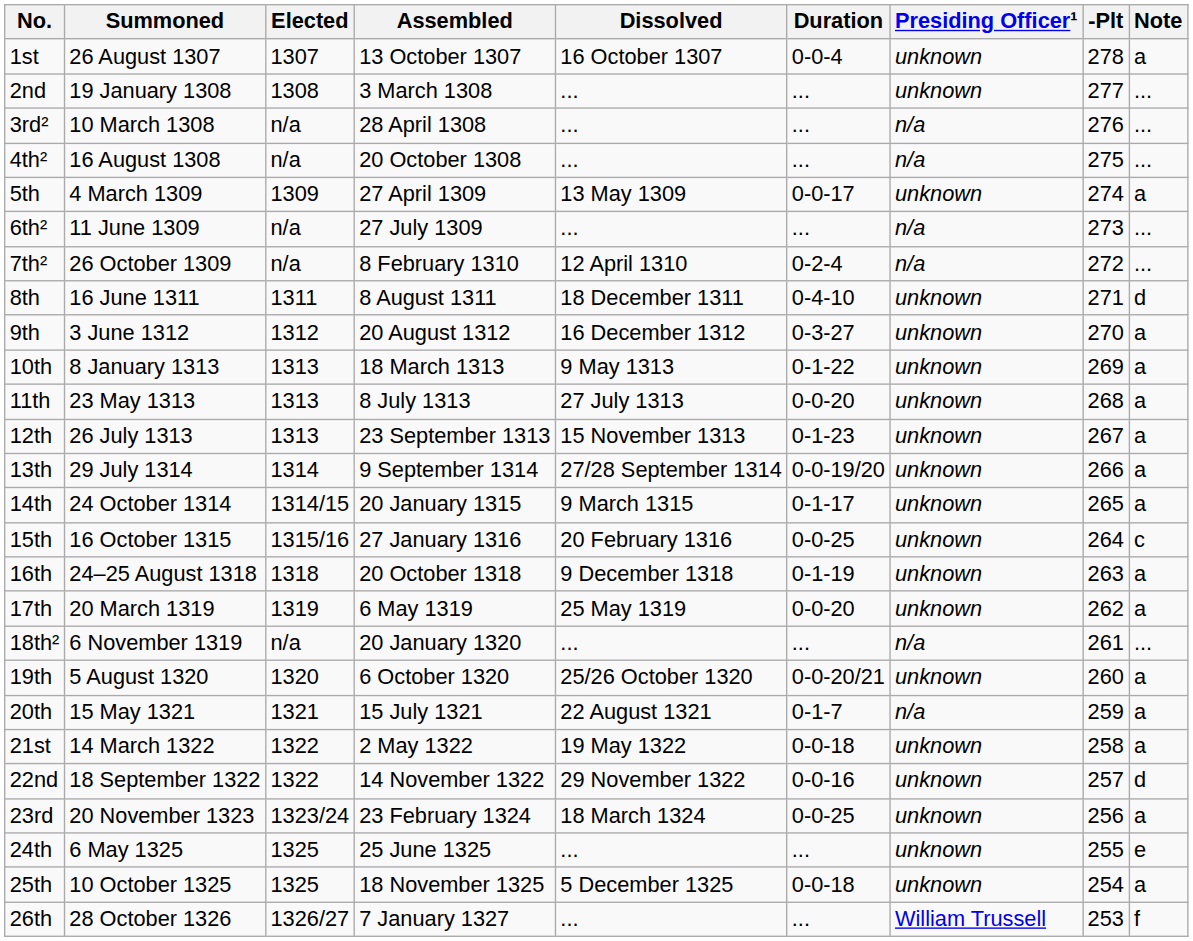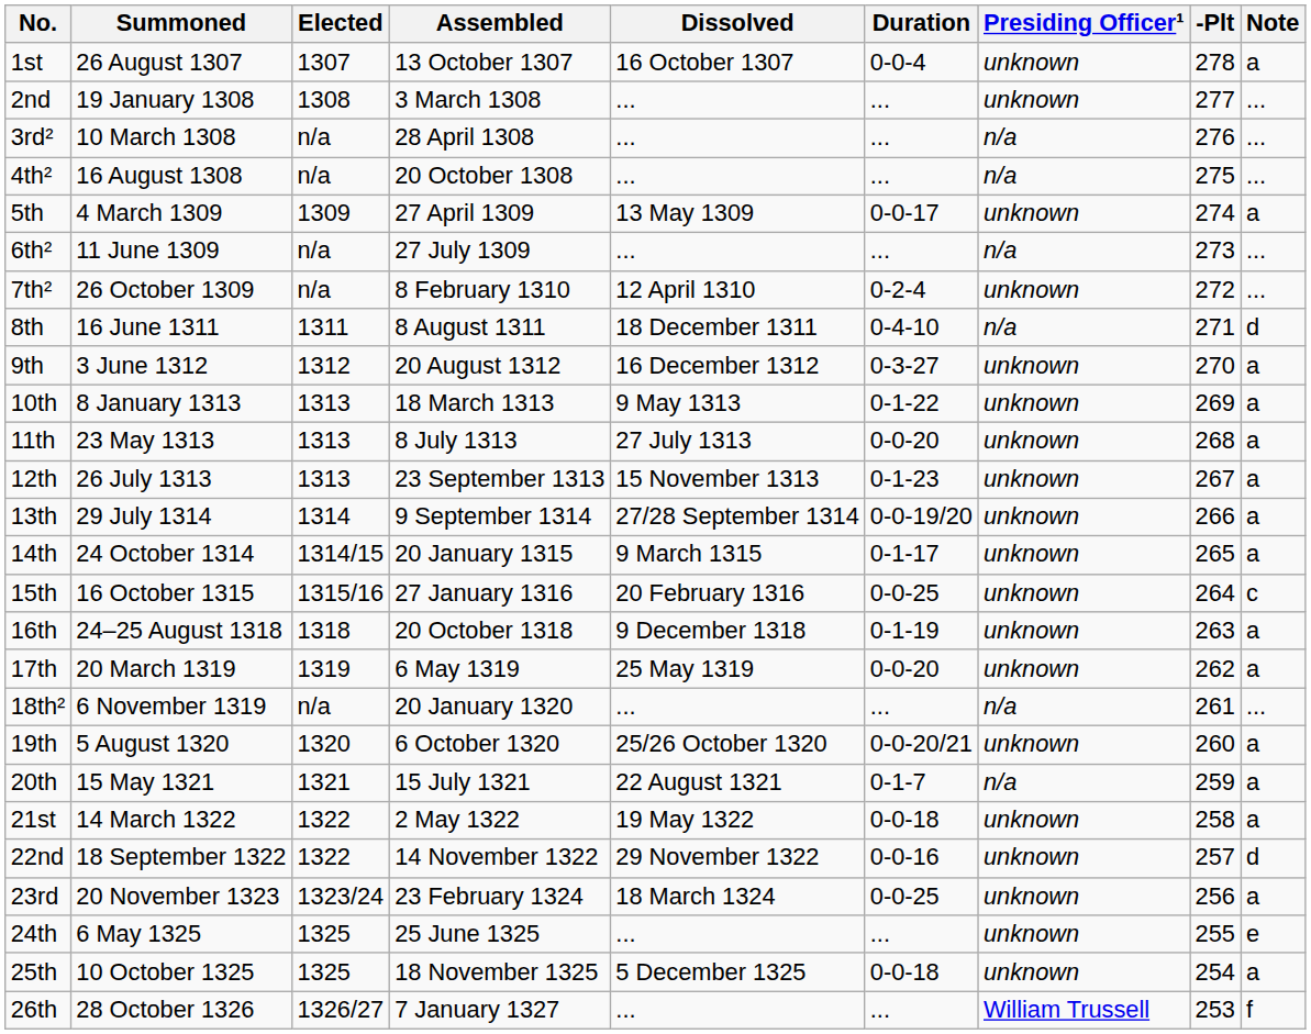 <table class="wikitable">
 <tr>
 <th>No.</th>
 <th>Summoned</th>
 <th>Elected</th>
 <th>Assembled</th>
 <th>Dissolved</th>
 <th>Duration</th>
 <th><a href='#'>Presiding Officer</a>¹</th>
 <th>-Plt</th>
 <th>Note</th>
 </tr>
 <tr>
 <td>1st</td>
 <td>26 August 1307</td>
 <td>1307</td>
 <td>13 October 1307</td>
 <td>16 October 1307</td>
 <td>0-0-4</td>
 <td><em>unknown</em></td>
 <td>278</td>
 <td>a</td>
 </tr>
 <tr>
 <td>2nd</td>
 <td>19 January 1308</td>
 <td>1308</td>
 <td>3 March 1308</td>
 <td>...</td>
 <td>...</td>
 <td><em>unknown</em></td>
 <td>277</td>
 <td>...</td>
 </tr>
 <tr>
 <td>3rd²</td>
 <td>10 March 1308</td>
 <td>n/a</td>
 <td>28 April 1308</td>
 <td>...</td>
 <td>...</td>
 <td><em>n/a</em></td>
 <td>276</td>
 <td>...</td>
 </tr>
 <tr>
 <td>4th²</td>
 <td>16 August 1308</td>
 <td>n/a</td>
 <td>20 October 1308</td>
 <td>...</td>
 <td>...</td>
 <td><em>n/a</em></td>
 <td>275</td>
 <td>...</td>
 </tr>
 <tr>
 <td>5th</td>
 <td>4 March 1309</td>
 <td>1309</td>
 <td>27 April 1309</td>
 <td>13 May 1309</td>
 <td>0-0-17</td>
 <td><em>unknown</em></td>
 <td>274</td>
 <td>a</td>
 </tr>
 <tr>
 <td>6th²</td>
 <td>11 June 1309</td>
 <td>n/a</td>
 <td>27 July 1309</td>
 <td>...</td>
 <td>...</td>
 <td><em>n/a</em></td>
 <td>273</td>
 <td>...</td>
 </tr>
 <tr>
 <td>7th²</td>
 <td>26 October 1309</td>
 <td>n/a</td>
 <td>8 February 1310</td>
 <td>12 April 1310</td>
 <td>0-2-4</td>
-<td><em>n/a</em></td>
+<td><em>unknown</em></td>
 <td>272</td>
 <td>...</td>
 </tr>
 <tr>
 <td>8th</td>
 <td>16 June 1311</td>
 <td>1311</td>
 <td>8 August 1311</td>
 <td>18 December 1311</td>
 <td>0-4-10</td>
-<td><em>unknown</em></td>
+<td><em>n/a</em></td>
 <td>271</td>
 <td>d</td>
 </tr>
 <tr>
 <td>9th</td>
 <td>3 June 1312</td>
 <td>1312</td>
 <td>20 August 1312</td>
 <td>16 December 1312</td>
 <td>0-3-27</td>
 <td><em>unknown</em></td>
 <td>270</td>
 <td>a</td>
 </tr>
 <tr>
 <td>10th</td>
 <td>8 January 1313</td>
 <td>1313</td>
 <td>18 March 1313</td>
 <td>9 May 1313</td>
 <td>0-1-22</td>
 <td><em>unknown</em></td>
 <td>269</td>
 <td>a</td>
 </tr>
 <tr>
 <td>11th</td>
 <td>23 May 1313</td>
 <td>1313</td>
 <td>8 July 1313</td>
 <td>27 July 1313</td>
 <td>0-0-20</td>
 <td><em>unknown</em></td>
 <td>268</td>
 <td>a</td>
 </tr>
 <tr>
 <td>12th</td>
 <td>26 July 1313</td>
 <td>1313</td>
 <td>23 September 1313</td>
 <td>15 November 1313</td>
 <td>0-1-23</td>
 <td><em>unknown</em></td>
 <td>267</td>
 <td>a</td>
 </tr>
 <tr>
 <td>13th</td>
 <td>29 July 1314</td>
 <td>1314</td>
 <td>9 September 1314</td>
 <td>27/28 September 1314</td>
 <td>0-0-19/20</td>
 <td><em>unknown</em></td>
 <td>266</td>
 <td>a</td>
 </tr>
 <tr>
 <td>14th</td>
 <td>24 October 1314</td>
 <td>1314/15</td>
 <td>20 January 1315</td>
 <td>9 March 1315</td>
 <td>0-1-17</td>
 <td><em>unknown</em></td>
 <td>265</td>
 <td>a</td>
 </tr>
 <tr>
 <td>15th</td>
 <td>16 October 1315</td>
 <td>1315/16</td>
 <td>27 January 1316</td>
 <td>20 February 1316</td>
 <td>0-0-25</td>
 <td><em>unknown</em></td>
 <td>264</td>
 <td>c</td>
 </tr>
 <tr>
 <td>16th</td>
 <td>24–25 August 1318</td>
 <td>1318</td>
 <td>20 October 1318</td>
 <td>9 December 1318</td>
 <td>0-1-19</td>
 <td><em>unknown</em></td>
 <td>263</td>
 <td>a</td>
 </tr>
 <tr>
 <td>17th</td>
 <td>20 March 1319</td>
 <td>1319</td>
 <td>6 May 1319</td>
 <td>25 May 1319</td>
 <td>0-0-20</td>
 <td><em>unknown</em></td>
 <td>262</td>
 <td>a</td>
 </tr>
 <tr>
 <td>18th²</td>
 <td>6 November 1319</td>
 <td>n/a</td>
 <td>20 January 1320</td>
 <td>...</td>
 <td>...</td>
 <td><em>n/a</em></td>
 <td>261</td>
 <td>...</td>
 </tr>
 <tr>
 <td>19th</td>
 <td>5 August 1320</td>
 <td>1320</td>
 <td>6 October 1320</td>
 <td>25/26 October 1320</td>
 <td>0-0-20/21</td>
 <td><em>unknown</em></td>
 <td>260</td>
 <td>a</td>
 </tr>
 <tr>
 <td>20th</td>
 <td>15 May 1321</td>
 <td>1321</td>
 <td>15 July 1321</td>
 <td>22 August 1321</td>
 <td>0-1-7</td>
 <td><em>n/a</em></td>
 <td>259</td>
 <td>a</td>
 </tr>
 <tr>
 <td>21st</td>
 <td>14 March 1322</td>
 <td>1322</td>
 <td>2 May 1322</td>
 <td>19 May 1322</td>
 <td>0-0-18</td>
 <td><em>unknown</em></td>
 <td>258</td>
 <td>a</td>
 </tr>
 <tr>
 <td>22nd</td>
 <td>18 September 1322</td>
 <td>1322</td>
 <td>14 November 1322</td>
 <td>29 November 1322</td>
 <td>0-0-16</td>
 <td><em>unknown</em></td>
 <td>257</td>
 <td>d</td>
 </tr>
 <tr>
 <td>23rd</td>
 <td>20 November 1323</td>
 <td>1323/24</td>
 <td>23 February 1324</td>
 <td>18 March 1324</td>
 <td>0-0-25</td>
 <td><em>unknown</em></td>
 <td>256</td>
 <td>a</td>
 </tr>
 <tr>
 <td>24th</td>
 <td>6 May 1325</td>
 <td>1325</td>
 <td>25 June 1325</td>
 <td>...</td>
 <td>...</td>
 <td><em>unknown</em></td>
 <td>255</td>
 <td>e</td>
 </tr>
 <tr>
 <td>25th</td>
 <td>10 October 1325</td>
 <td>1325</td>
 <td>18 November 1325</td>
 <td>5 December 1325</td>
 <td>0-0-18</td>
 <td><em>unknown</em></td>
 <td>254</td>
 <td>a</td>
 </tr>
 <tr>
 <td>26th</td>
 <td>28 October 1326</td>
 <td>1326/27</td>
 <td>7 January 1327</td>
 <td>...</td>
 <td>...</td>
 <td><a href='#'>William Trussell</a></td>
 <td>253</td>
 <td>f</td>
 </tr>
 </table>
